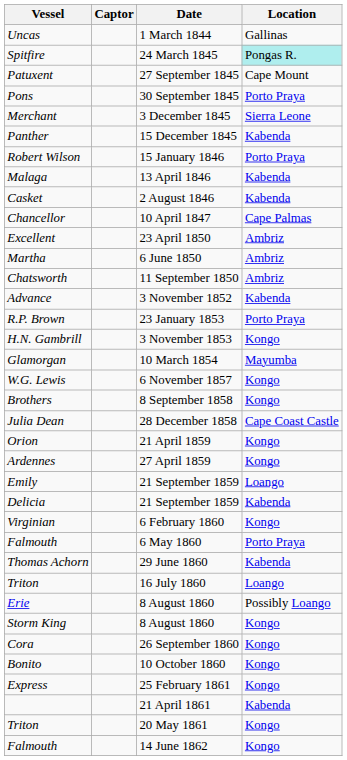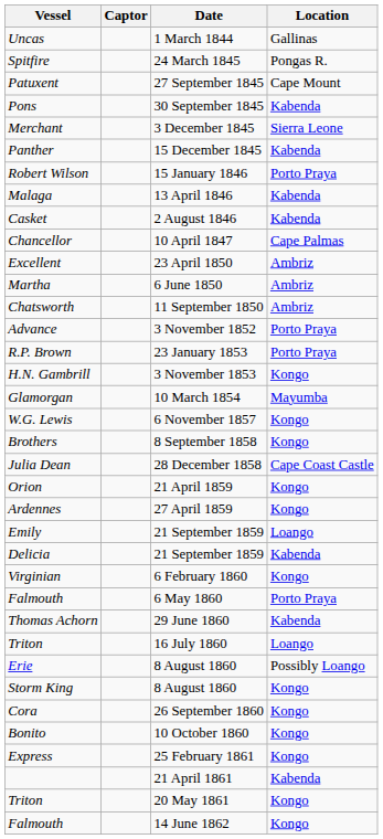 <table class="wikitable sortable">
 <tr>
 <th>Vessel</th>
 <th>Captor</th>
 <th>Date</th>
 <th>Location</th>
 </tr>
 <tr>
 <td><em>Uncas</em></td>
 <td></td>
 <td>1 March 1844</td>
 <td>Gallinas</td>
 </tr>
 <tr>
 <td><em>Spitfire</em></td>
 <td></td>
 <td>24 March 1845</td>
-<td style="background: paleturquoise;">Pongas R.</td>
+<td>Pongas R.</td>
 </tr>
 <tr>
 <td><em>Patuxent</em></td>
 <td></td>
 <td>27 September 1845</td>
 <td>Cape Mount</td>
 </tr>
 <tr>
 <td><em>Pons</em></td>
 <td></td>
 <td>30 September 1845</td>
-<td><a href='#'>Porto Praya</a></td>
+<td><a href='#'>Kabenda</a></td>
 </tr>
 <tr>
 <td><em>Merchant</em></td>
 <td></td>
 <td>3 December 1845</td>
 <td><a href='#'>Sierra Leone</a></td>
 </tr>
 <tr>
 <td><em>Panther</em></td>
 <td></td>
 <td>15 December 1845</td>
 <td><a href='#'>Kabenda</a></td>
 </tr>
 <tr>
 <td><em>Robert Wilson</em></td>
 <td></td>
 <td>15 January 1846</td>
 <td><a href='#'>Porto Praya</a></td>
 </tr>
 <tr>
 <td><em>Malaga</em></td>
 <td></td>
 <td>13 April 1846</td>
 <td><a href='#'>Kabenda</a></td>
 </tr>
 <tr>
 <td><em>Casket</em></td>
 <td></td>
 <td>2 August 1846</td>
 <td><a href='#'>Kabenda</a></td>
 </tr>
 <tr>
 <td><em>Chancellor</em></td>
 <td></td>
 <td>10 April 1847</td>
 <td><a href='#'>Cape Palmas</a></td>
 </tr>
 <tr>
 <td><em>Excellent</em></td>
 <td></td>
 <td>23 April 1850</td>
 <td><a href='#'>Ambriz</a></td>
 </tr>
 <tr>
 <td><em>Martha</em></td>
 <td></td>
 <td>6 June 1850</td>
 <td><a href='#'>Ambriz</a></td>
 </tr>
 <tr>
 <td><em>Chatsworth</em></td>
 <td></td>
 <td>11 September 1850</td>
 <td><a href='#'>Ambriz</a></td>
 </tr>
 <tr>
 <td><em>Advance</em></td>
 <td></td>
 <td>3 November 1852</td>
-<td><a href='#'>Kabenda</a></td>
+<td><a href='#'>Porto Praya</a></td>
 </tr>
 <tr>
 <td><em>R.P. Brown</em></td>
 <td></td>
 <td>23 January 1853</td>
 <td><a href='#'>Porto Praya</a></td>
 </tr>
 <tr>
 <td><em>H.N. Gambrill</em></td>
 <td></td>
 <td>3 November 1853</td>
 <td><a href='#'>Kongo</a></td>
 </tr>
 <tr>
 <td><em>Glamorgan</em></td>
 <td></td>
 <td>10 March 1854</td>
 <td><a href='#'>Mayumba</a></td>
 </tr>
 <tr>
 <td><em>W.G. Lewis</em></td>
 <td></td>
 <td>6 November 1857</td>
 <td><a href='#'>Kongo</a></td>
 </tr>
 <tr>
 <td><em>Brothers</em></td>
 <td></td>
 <td>8 September 1858</td>
 <td><a href='#'>Kongo</a></td>
 </tr>
 <tr>
 <td><em>Julia Dean</em></td>
 <td></td>
 <td>28 December 1858</td>
 <td><a href='#'>Cape Coast Castle</a></td>
 </tr>
 <tr>
 <td><em>Orion</em></td>
 <td></td>
 <td>21 April 1859</td>
 <td><a href='#'>Kongo</a></td>
 </tr>
 <tr>
 <td><em>Ardennes</em></td>
 <td></td>
 <td>27 April 1859</td>
 <td><a href='#'>Kongo</a></td>
 </tr>
 <tr>
 <td><em>Emily</em></td>
 <td></td>
 <td>21 September 1859</td>
 <td><a href='#'>Loango</a></td>
 </tr>
 <tr>
 <td><em>Delicia</em></td>
 <td></td>
 <td>21 September 1859</td>
 <td><a href='#'>Kabenda</a></td>
 </tr>
 <tr>
 <td><em>Virginian</em></td>
 <td></td>
 <td>6 February 1860</td>
 <td><a href='#'>Kongo</a></td>
 </tr>
 <tr>
 <td><em>Falmouth</em></td>
 <td></td>
 <td>6 May 1860</td>
 <td><a href='#'>Porto Praya</a></td>
 </tr>
 <tr>
 <td><em>Thomas Achorn</em></td>
 <td></td>
 <td>29 June 1860</td>
 <td><a href='#'>Kabenda</a></td>
 </tr>
 <tr>
 <td><em>Triton</em></td>
 <td></td>
 <td>16 July 1860</td>
 <td><a href='#'>Loango</a></td>
 </tr>
 <tr>
 <td><em><a href='#'>Erie</a></em></td>
 <td></td>
 <td>8 August 1860</td>
 <td>Possibly <a href='#'>Loango</a></td>
 </tr>
 <tr>
 <td><em>Storm King</em></td>
 <td></td>
 <td>8 August 1860</td>
 <td><a href='#'>Kongo</a></td>
 </tr>
 <tr>
 <td><em>Cora</em></td>
 <td></td>
 <td>26 September 1860</td>
 <td><a href='#'>Kongo</a></td>
 </tr>
 <tr>
 <td><em>Bonito</em></td>
 <td></td>
 <td>10 October 1860</td>
 <td><a href='#'>Kongo</a></td>
 </tr>
 <tr>
 <td><em>Express</em></td>
 <td></td>
 <td>25 February 1861</td>
 <td><a href='#'>Kongo</a></td>
 </tr>
 <tr>
 <td></td>
 <td></td>
 <td>21 April 1861</td>
 <td><a href='#'>Kabenda</a></td>
 </tr>
 <tr>
 <td><em>Triton</em></td>
 <td></td>
 <td>20 May 1861</td>
 <td><a href='#'>Kongo</a></td>
 </tr>
 <tr>
 <td><em>Falmouth</em></td>
 <td></td>
 <td>14 June 1862</td>
 <td><a href='#'>Kongo</a></td>
 </tr>
 </table>
